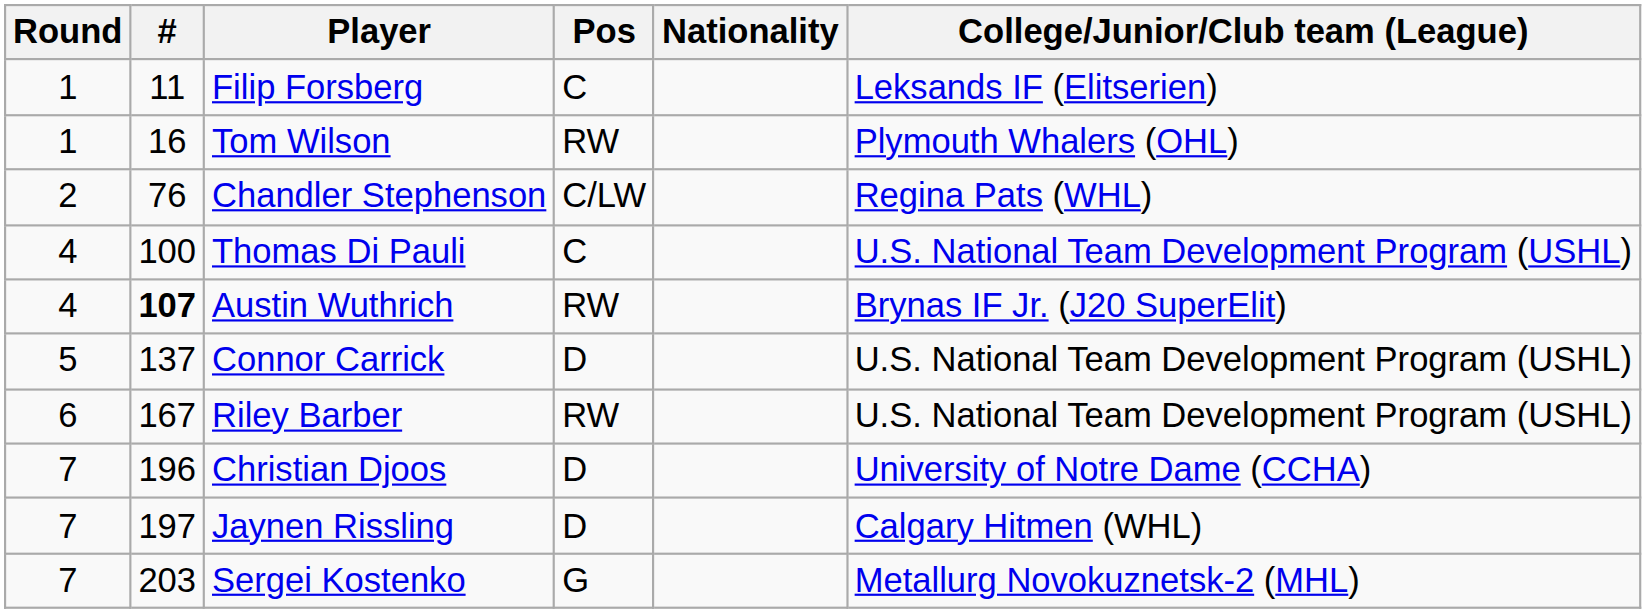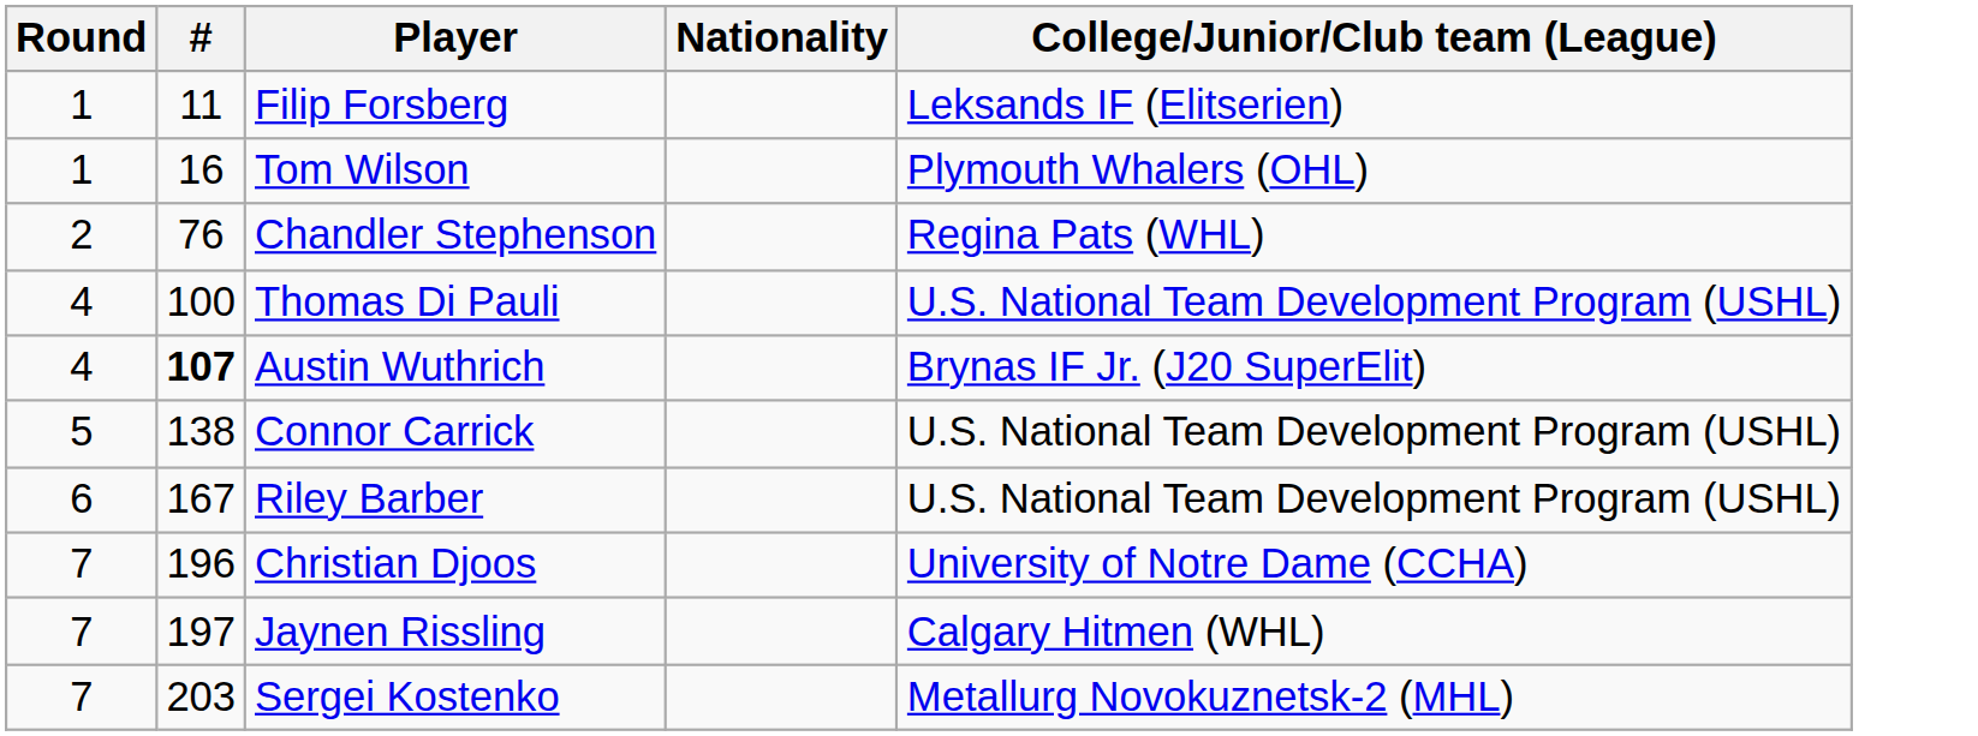 <table class="wikitable">
 <tr>
 <th>Round</th>
 <th>#</th>
 <th>Player</th>
-<th>Pos</th>
 <th>Nationality</th>
 <th>College/Junior/Club team (League)</th>
 </tr>
 <tr>
 <td style="text-align:center">1</td>
 <td style="text-align:center">11</td>
 <td><a href='#'>Filip Forsberg</a></td>
-<td>C</td>
 <td></td>
 <td><a href='#'>Leksands IF</a> (<a href='#'>Elitserien</a>)</td>
 </tr>
 <tr>
 <td style="text-align:center">1</td>
 <td style="text-align:center">16</td>
 <td><a href='#'>Tom Wilson</a></td>
-<td>RW</td>
 <td></td>
 <td><a href='#'>Plymouth Whalers</a> (<a href='#'>OHL</a>)</td>
 </tr>
 <tr>
 <td style="text-align:center">2</td>
 <td style="text-align:center">76</td>
 <td><a href='#'>Chandler Stephenson</a></td>
-<td>C/LW</td>
 <td></td>
 <td><a href='#'>Regina Pats</a> (<a href='#'>WHL</a>)</td>
 </tr>
 <tr>
 <td style="text-align:center">4</td>
 <td style="text-align:center">100</td>
 <td><a href='#'>Thomas Di Pauli</a></td>
-<td>C</td>
 <td></td>
 <td><a href='#'>U.S. National Team Development Program</a> (<a href='#'>USHL</a>)</td>
 </tr>
 <tr>
 <td style="text-align:center">4</td>
 <td style="text-align:center"><strong>107</strong></td>
 <td><a href='#'>Austin Wuthrich</a></td>
-<td>RW</td>
 <td></td>
 <td><a href='#'>Brynas IF Jr.</a> (<a href='#'>J20 SuperElit</a>)</td>
 </tr>
 <tr>
 <td style="text-align:center">5</td>
-<td style="text-align:center">137</td>
+<td style="text-align:center">138</td>
 <td><a href='#'>Connor Carrick</a></td>
-<td>D</td>
 <td></td>
 <td>U.S. National Team Development Program (USHL)</td>
 </tr>
 <tr>
 <td style="text-align:center">6</td>
 <td style="text-align:center">167</td>
 <td><a href='#'>Riley Barber</a></td>
-<td>RW</td>
 <td></td>
 <td>U.S. National Team Development Program (USHL)</td>
 </tr>
 <tr>
 <td style="text-align:center">7</td>
 <td style="text-align:center">196</td>
 <td><a href='#'>Christian Djoos</a></td>
-<td>D</td>
 <td></td>
 <td><a href='#'>University of Notre Dame</a> (<a href='#'>CCHA</a>)</td>
 </tr>
 <tr>
 <td style="text-align:center">7</td>
 <td style="text-align:center">197</td>
 <td><a href='#'>Jaynen Rissling</a></td>
-<td>D</td>
 <td></td>
 <td><a href='#'>Calgary Hitmen</a> (WHL)</td>
 </tr>
 <tr>
 <td style="text-align:center">7</td>
 <td style="text-align:center">203</td>
 <td><a href='#'>Sergei Kostenko</a></td>
-<td>G</td>
 <td></td>
 <td><a href='#'>Metallurg Novokuznetsk-2</a> (<a href='#'>MHL</a>)</td>
 </tr>
 </table>
